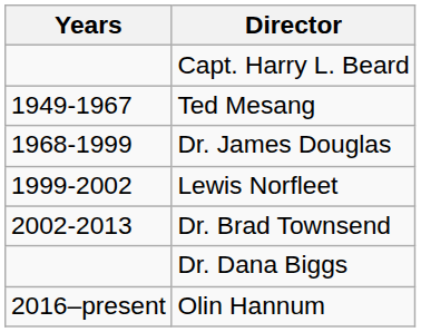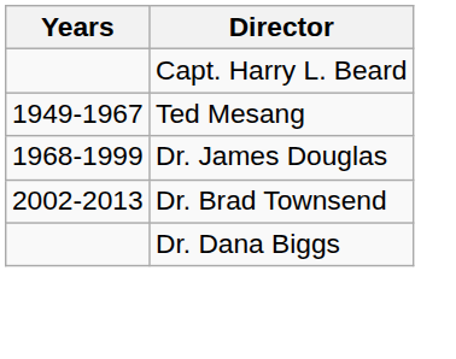 <table class="wikitable">
 <tr>
 <th>Years</th>
 <th>Director</th>
 </tr>
 <tr>
 <td></td>
 <td>Capt. Harry L. Beard</td>
 </tr>
 <tr>
 <td>1949-1967</td>
 <td>Ted Mesang</td>
 </tr>
 <tr>
 <td>1968-1999</td>
 <td>Dr. James Douglas</td>
 </tr>
 <tr>
-<td>1999-2002</td>
-<td>Lewis Norfleet</td>
-</tr>
-<tr>
 <td>2002-2013</td>
 <td>Dr. Brad Townsend</td>
 </tr>
 <tr>
 <td></td>
 <td>Dr. Dana Biggs</td>
 </tr>
-<tr>
-<td>2016–present</td>
-<td>Olin Hannum</td>
-</tr>
 </table>
